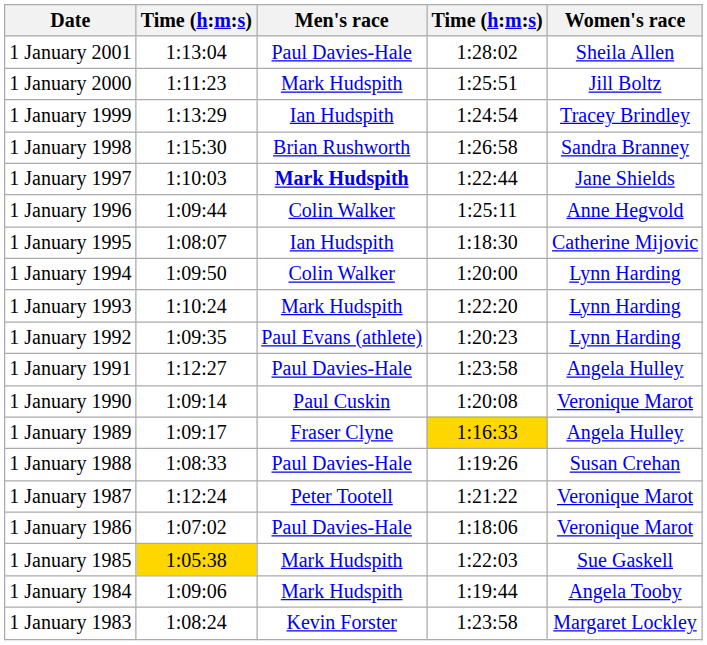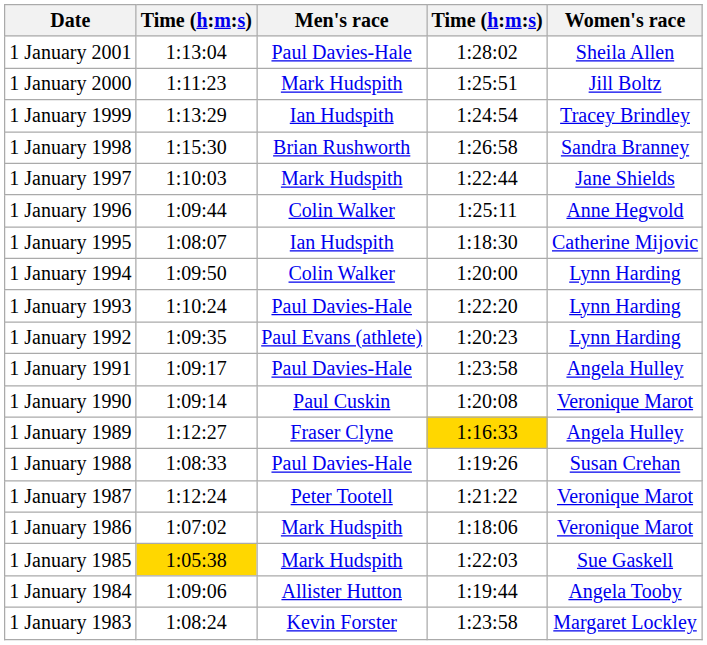 <table class="wikitable sortable" style="text-align:center; background:#fff;">
 <tr>
 <th class="unsortable">Date</th>
 <th>Time (<a href='#'>h</a>:<a href='#'>m</a>:<a href='#'>s</a>)</th>
 <th>Men's race</th>
 <th>Time (<a href='#'>h</a>:<a href='#'>m</a>:<a href='#'>s</a>)</th>
 <th>Women's race</th>
 </tr>
 <tr>
 <td>1 January 2001</td>
 <td>1:13:04</td>
 <td><a href='#'>Paul Davies-Hale</a></td>
 <td>1:28:02</td>
 <td><a href='#'>Sheila Allen</a></td>
 </tr>
 <tr>
 <td>1 January 2000</td>
 <td>1:11:23</td>
 <td><a href='#'>Mark Hudspith</a></td>
 <td>1:25:51</td>
 <td><a href='#'>Jill Boltz</a></td>
 </tr>
 <tr>
 <td>1 January 1999</td>
 <td>1:13:29</td>
 <td><a href='#'>Ian Hudspith</a></td>
 <td>1:24:54</td>
 <td><a href='#'>Tracey Brindley</a></td>
 </tr>
 <tr>
 <td>1 January 1998</td>
 <td>1:15:30</td>
 <td><a href='#'>Brian Rushworth</a></td>
 <td>1:26:58</td>
 <td><a href='#'>Sandra Branney</a></td>
 </tr>
 <tr>
 <td>1 January 1997</td>
 <td>1:10:03</td>
-<td><strong><a href='#'>Mark Hudspith</a></strong></td>
+<td><a href='#'>Mark Hudspith</a></td>
 <td>1:22:44</td>
 <td><a href='#'>Jane Shields</a></td>
 </tr>
 <tr>
 <td>1 January 1996</td>
 <td>1:09:44</td>
 <td><a href='#'>Colin Walker</a></td>
 <td>1:25:11</td>
 <td><a href='#'>Anne Hegvold</a></td>
 </tr>
 <tr>
 <td>1 January 1995</td>
 <td>1:08:07</td>
 <td><a href='#'>Ian Hudspith</a></td>
 <td>1:18:30</td>
 <td><a href='#'>Catherine Mijovic</a></td>
 </tr>
 <tr>
 <td>1 January 1994</td>
 <td>1:09:50</td>
 <td><a href='#'>Colin Walker</a></td>
 <td>1:20:00</td>
 <td><a href='#'>Lynn Harding</a></td>
 </tr>
 <tr>
 <td>1 January 1993</td>
 <td>1:10:24</td>
-<td><a href='#'>Mark Hudspith</a></td>
+<td><a href='#'>Paul Davies-Hale</a></td>
 <td>1:22:20</td>
 <td><a href='#'>Lynn Harding</a></td>
 </tr>
 <tr>
 <td>1 January 1992</td>
 <td>1:09:35</td>
 <td><a href='#'>Paul Evans (athlete)</a></td>
 <td>1:20:23</td>
 <td><a href='#'>Lynn Harding</a></td>
 </tr>
 <tr>
 <td>1 January 1991</td>
-<td>1:12:27</td>
+<td>1:09:17</td>
 <td><a href='#'>Paul Davies-Hale</a></td>
 <td>1:23:58</td>
 <td><a href='#'>Angela Hulley</a></td>
 </tr>
 <tr>
 <td>1 January 1990</td>
 <td>1:09:14</td>
 <td><a href='#'>Paul Cuskin</a></td>
 <td>1:20:08</td>
 <td><a href='#'>Veronique Marot</a></td>
 </tr>
 <tr>
 <td>1 January 1989</td>
-<td>1:09:17</td>
+<td>1:12:27</td>
 <td><a href='#'>Fraser Clyne</a></td>
 <td bgcolor='gold'>1:16:33</td>
 <td><a href='#'>Angela Hulley</a></td>
 </tr>
 <tr>
 <td>1 January 1988</td>
 <td>1:08:33</td>
 <td><a href='#'>Paul Davies-Hale</a></td>
 <td>1:19:26</td>
 <td><a href='#'>Susan Crehan</a></td>
 </tr>
 <tr>
 <td>1 January 1987</td>
 <td>1:12:24</td>
 <td><a href='#'>Peter Tootell</a></td>
 <td>1:21:22</td>
 <td><a href='#'>Veronique Marot</a></td>
 </tr>
 <tr>
 <td>1 January 1986</td>
 <td>1:07:02</td>
-<td><a href='#'>Paul Davies-Hale</a></td>
+<td><a href='#'>Mark Hudspith</a></td>
 <td>1:18:06</td>
 <td><a href='#'>Veronique Marot</a></td>
 </tr>
 <tr>
 <td>1 January 1985</td>
 <td bgcolor='gold'>1:05:38</td>
 <td><a href='#'>Mark Hudspith</a></td>
 <td>1:22:03</td>
 <td><a href='#'>Sue Gaskell</a></td>
 </tr>
 <tr>
 <td>1 January 1984</td>
 <td>1:09:06</td>
-<td><a href='#'>Mark Hudspith</a></td>
+<td><a href='#'>Allister Hutton</a></td>
 <td>1:19:44</td>
 <td><a href='#'>Angela Tooby</a></td>
 </tr>
 <tr>
 <td>1 January 1983</td>
 <td>1:08:24</td>
 <td><a href='#'>Kevin Forster</a></td>
 <td>1:23:58</td>
 <td><a href='#'>Margaret Lockley</a></td>
 </tr>
 </table>
